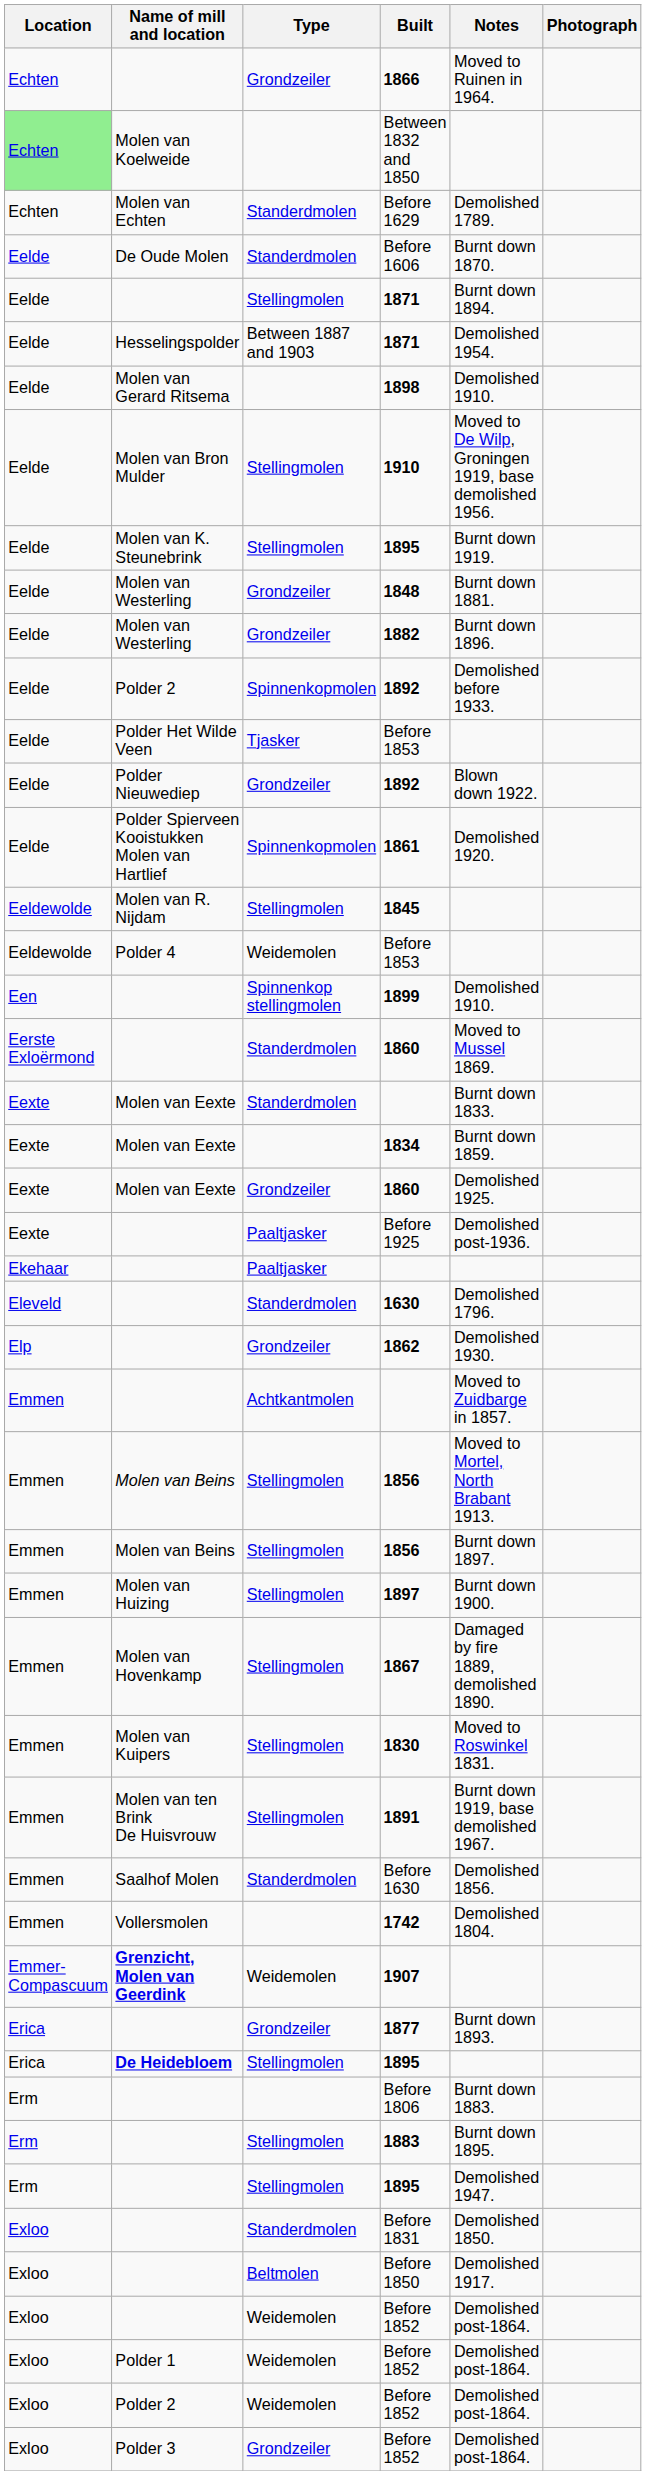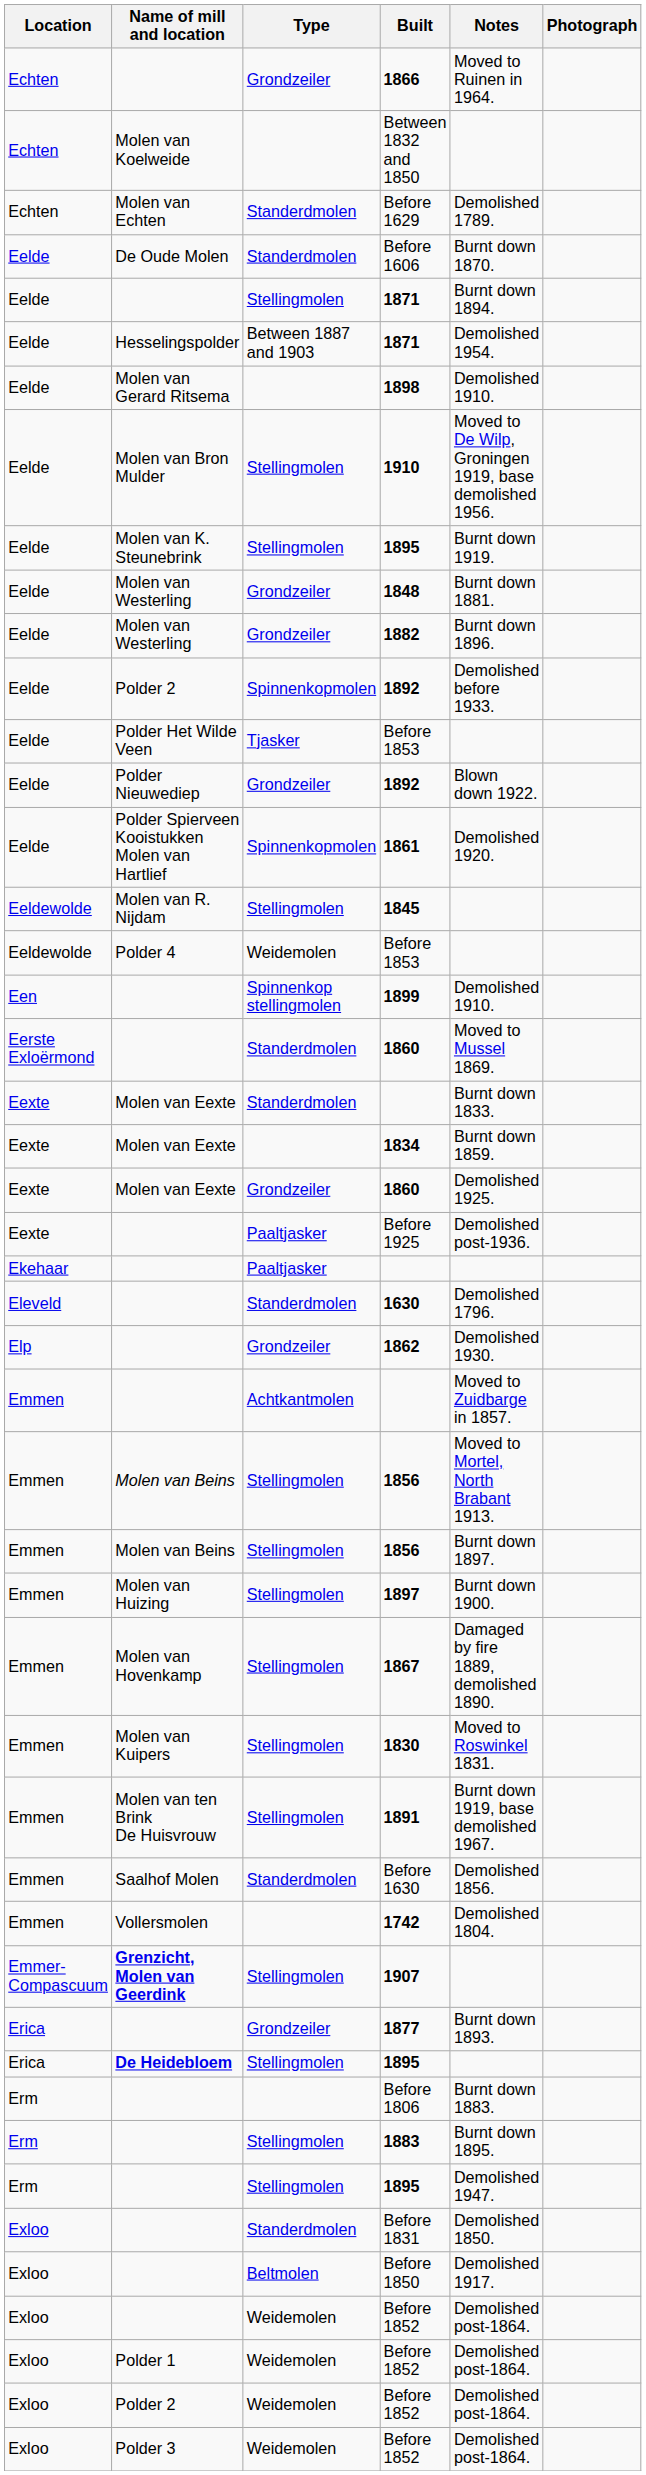 <table class="wikitable">
 <tr>
 <th>Location</th>
 <th>Name of mill<br>and location</th>
 <th>Type</th>
 <th>Built</th>
 <th>Notes</th>
 <th>Photograph</th>
 </tr>
 <tr>
 <td><a href='#'>Echten</a></td>
 <td></td>
 <td><a href='#'>Grondzeiler</a></td>
 <td><strong>1866</strong></td>
 <td>Moved to Ruinen in 1964.</td>
 <td></td>
 </tr>
 <tr>
-<td style="background: lightgreen;"><a href='#'>Echten</a></td>
+<td><a href='#'>Echten</a></td>
 <td>Molen van Koelweide<br></td>
 <td></td>
 <td>Between 1832 and 1850</td>
 <td></td>
 <td></td>
 </tr>
 <tr>
 <td>Echten</td>
 <td>Molen van Echten<br></td>
 <td><a href='#'>Standerdmolen</a></td>
 <td>Before 1629</td>
 <td>Demolished  1789.</td>
 <td></td>
 </tr>
 <tr>
 <td><a href='#'>Eelde</a></td>
 <td>De Oude Molen<br></td>
 <td><a href='#'>Standerdmolen</a></td>
 <td>Before 1606</td>
 <td>Burnt down 1870.</td>
 <td></td>
 </tr>
 <tr>
 <td>Eelde</td>
 <td></td>
 <td><a href='#'>Stellingmolen</a></td>
 <td><strong>1871</strong></td>
 <td>Burnt down 1894.</td>
 <td></td>
 </tr>
 <tr>
 <td>Eelde</td>
 <td>Hesselingspolder<br></td>
 <td>Between 1887 and 1903</td>
 <td><strong>1871</strong></td>
 <td>Demolished 1954.</td>
 <td></td>
 </tr>
 <tr>
 <td>Eelde</td>
 <td>Molen van Gerard Ritsema<br></td>
 <td></td>
 <td><strong>1898</strong></td>
 <td>Demolished 1910.</td>
 <td></td>
 </tr>
 <tr>
 <td>Eelde</td>
 <td>Molen van Bron Mulder<br></td>
 <td><a href='#'>Stellingmolen</a></td>
 <td><strong>1910</strong></td>
 <td>Moved to <a href='#'>De Wilp</a>, Groningen 1919, base demolished 1956.</td>
 <td></td>
 </tr>
 <tr>
 <td>Eelde</td>
 <td>Molen van K. Steunebrink<br></td>
 <td><a href='#'>Stellingmolen</a></td>
 <td><strong>1895</strong></td>
 <td>Burnt down 1919.</td>
 <td></td>
 </tr>
 <tr>
 <td>Eelde</td>
 <td>Molen van Westerling<br></td>
 <td><a href='#'>Grondzeiler</a></td>
 <td><strong>1848</strong></td>
 <td>Burnt down 1881.</td>
 <td></td>
 </tr>
 <tr>
 <td>Eelde</td>
 <td>Molen van Westerling<br></td>
 <td><a href='#'>Grondzeiler</a></td>
 <td><strong>1882</strong></td>
 <td>Burnt down 1896.</td>
 <td></td>
 </tr>
 <tr>
 <td>Eelde</td>
 <td>Polder 2<br></td>
 <td><a href='#'>Spinnenkopmolen</a></td>
 <td><strong>1892</strong></td>
 <td>Demolished before 1933.</td>
 <td></td>
 </tr>
 <tr>
 <td>Eelde</td>
 <td>Polder Het Wilde Veen<br></td>
 <td><a href='#'>Tjasker</a></td>
 <td>Before 1853</td>
 <td></td>
 <td></td>
 </tr>
 <tr>
 <td>Eelde</td>
 <td>Polder Nieuwediep<br></td>
 <td><a href='#'>Grondzeiler</a></td>
 <td><strong>1892</strong></td>
 <td>Blown down 1922.</td>
 <td></td>
 </tr>
 <tr>
 <td>Eelde</td>
 <td>Polder Spierveen<br>Kooistukken<br>Molen van Hartlief<br></td>
 <td><a href='#'>Spinnenkopmolen</a></td>
 <td><strong>1861</strong></td>
 <td>Demolished 1920.</td>
 <td></td>
 </tr>
 <tr>
 <td><a href='#'>Eeldewolde</a></td>
 <td>Molen van R. Nijdam<br></td>
 <td><a href='#'>Stellingmolen</a></td>
 <td><strong>1845</strong></td>
 <td></td>
 <td></td>
 </tr>
 <tr>
 <td>Eeldewolde</td>
 <td>Polder 4<br></td>
 <td>Weidemolen</td>
 <td>Before 1853</td>
 <td></td>
 <td></td>
 </tr>
 <tr>
 <td><a href='#'>Een</a></td>
 <td></td>
 <td><a href='#'>Spinnenkop stellingmolen</a></td>
 <td><strong>1899</strong></td>
 <td>Demolished 1910.</td>
 <td></td>
 </tr>
 <tr>
 <td><a href='#'>Eerste Exloërmond</a></td>
 <td></td>
 <td><a href='#'>Standerdmolen</a></td>
 <td><strong>1860</strong></td>
 <td>Moved to <a href='#'>Mussel</a> 1869.</td>
 <td></td>
 </tr>
 <tr>
 <td><a href='#'>Eexte</a></td>
 <td>Molen van Eexte<br></td>
 <td><a href='#'>Standerdmolen</a></td>
 <td></td>
 <td>Burnt down 1833.</td>
 <td></td>
 </tr>
 <tr>
 <td>Eexte</td>
 <td>Molen van Eexte<br></td>
 <td></td>
 <td><strong>1834</strong></td>
 <td>Burnt down 1859.<br></td>
 <td></td>
 </tr>
 <tr>
 <td>Eexte</td>
 <td>Molen van Eexte<br></td>
 <td><a href='#'>Grondzeiler</a></td>
 <td><strong>1860</strong></td>
 <td>Demolished 1925.</td>
 <td></td>
 </tr>
 <tr>
 <td>Eexte</td>
 <td></td>
 <td><a href='#'>Paaltjasker</a></td>
 <td>Before 1925</td>
 <td>Demolished post-1936.</td>
 <td></td>
 </tr>
 <tr>
 <td><a href='#'>Ekehaar</a></td>
 <td></td>
 <td><a href='#'>Paaltjasker</a></td>
 <td></td>
 <td></td>
 <td></td>
 </tr>
 <tr>
 <td><a href='#'>Eleveld</a></td>
 <td></td>
 <td><a href='#'>Standerdmolen</a></td>
 <td><strong>1630</strong></td>
 <td>Demolished  1796.</td>
 <td></td>
 </tr>
 <tr>
 <td><a href='#'>Elp</a></td>
 <td></td>
 <td><a href='#'>Grondzeiler</a></td>
 <td><strong>1862</strong></td>
 <td>Demolished 1930.</td>
 <td></td>
 </tr>
 <tr>
 <td><a href='#'>Emmen</a></td>
 <td></td>
 <td><a href='#'>Achtkantmolen</a></td>
 <td></td>
 <td>Moved to <a href='#'>Zuidbarge</a> in 1857.</td>
 <td></td>
 </tr>
 <tr>
 <td>Emmen</td>
 <td><em>Molen van Beins</em><br></td>
 <td><a href='#'>Stellingmolen</a></td>
 <td><strong>1856</strong></td>
 <td>Moved to <a href='#'>Mortel, North Brabant</a> 1913.</td>
 <td></td>
 </tr>
 <tr>
 <td>Emmen</td>
 <td>Molen van Beins<br></td>
 <td><a href='#'>Stellingmolen</a></td>
 <td><strong>1856</strong></td>
 <td>Burnt down 1897.</td>
 <td></td>
 </tr>
 <tr>
 <td>Emmen</td>
 <td>Molen van Huizing<br></td>
 <td><a href='#'>Stellingmolen</a></td>
 <td><strong>1897</strong></td>
 <td>Burnt down 1900.</td>
 <td></td>
 </tr>
 <tr>
 <td>Emmen</td>
 <td>Molen van Hovenkamp<br></td>
 <td><a href='#'>Stellingmolen</a></td>
 <td><strong>1867</strong></td>
 <td>Damaged by fire 1889, demolished 1890.</td>
 <td></td>
 </tr>
 <tr>
 <td>Emmen</td>
 <td>Molen van Kuipers<br></td>
 <td><a href='#'>Stellingmolen</a></td>
 <td><strong>1830</strong></td>
 <td>Moved to <a href='#'>Roswinkel</a> 1831.</td>
 <td></td>
 </tr>
 <tr>
 <td>Emmen</td>
 <td>Molen van ten Brink<br>De Huisvrouw<br></td>
 <td><a href='#'>Stellingmolen</a></td>
 <td><strong>1891</strong></td>
 <td>Burnt down 1919, base demolished 1967.</td>
 <td></td>
 </tr>
 <tr>
 <td>Emmen</td>
 <td>Saalhof Molen<br></td>
 <td><a href='#'>Standerdmolen</a></td>
 <td>Before 1630</td>
 <td>Demolished 1856.</td>
 <td></td>
 </tr>
 <tr>
 <td>Emmen</td>
 <td>Vollersmolen<br></td>
 <td></td>
 <td><strong>1742</strong></td>
 <td>Demolished  1804.</td>
 <td></td>
 </tr>
 <tr>
 <td><a href='#'>Emmer-Compascuum</a></td>
 <td><strong><a href='#'>Grenzicht,<br>Molen van Geerdink</a></strong><br></td>
-<td>Weidemolen</td>
+<td><a href='#'>Stellingmolen</a></td>
 <td><strong>1907</strong></td>
 <td></td>
 <td></td>
 </tr>
 <tr>
 <td><a href='#'>Erica</a></td>
 <td></td>
 <td><a href='#'>Grondzeiler</a></td>
 <td><strong>1877</strong></td>
 <td>Burnt down 1893.</td>
 <td></td>
 </tr>
 <tr>
 <td>Erica</td>
 <td><strong><a href='#'>De Heidebloem</a></strong><br></td>
 <td><a href='#'>Stellingmolen</a></td>
 <td><strong>1895</strong></td>
 <td></td>
 <td></td>
 </tr>
 <tr>
 <td>Erm</td>
 <td></td>
 <td></td>
 <td>Before 1806</td>
 <td>Burnt down 1883.</td>
 <td></td>
 </tr>
 <tr>
 <td><a href='#'>Erm</a></td>
 <td></td>
 <td><a href='#'>Stellingmolen</a></td>
 <td><strong>1883</strong></td>
 <td>Burnt down 1895.</td>
 <td></td>
 </tr>
 <tr>
 <td>Erm</td>
 <td></td>
 <td><a href='#'>Stellingmolen</a></td>
 <td><strong>1895</strong></td>
 <td>Demolished 1947.</td>
 <td></td>
 </tr>
 <tr>
 <td><a href='#'>Exloo</a></td>
 <td></td>
 <td><a href='#'>Standerdmolen</a></td>
 <td>Before 1831</td>
 <td>Demolished  1850.</td>
 <td></td>
 </tr>
 <tr>
 <td>Exloo</td>
 <td></td>
 <td><a href='#'>Beltmolen</a></td>
 <td>Before 1850</td>
 <td>Demolished  1917.</td>
 <td></td>
 </tr>
 <tr>
 <td>Exloo</td>
 <td></td>
 <td>Weidemolen</td>
 <td>Before 1852</td>
 <td>Demolished post-1864.</td>
 <td></td>
 </tr>
 <tr>
 <td>Exloo</td>
 <td>Polder 1<br></td>
 <td>Weidemolen</td>
 <td>Before 1852</td>
 <td>Demolished post-1864.</td>
 <td></td>
 </tr>
 <tr>
 <td>Exloo</td>
 <td>Polder 2<br></td>
 <td>Weidemolen</td>
 <td>Before 1852</td>
 <td>Demolished post-1864.</td>
 <td></td>
 </tr>
 <tr>
 <td>Exloo</td>
 <td>Polder 3<br></td>
-<td><a href='#'>Grondzeiler</a></td>
+<td>Weidemolen</td>
 <td>Before 1852</td>
 <td>Demolished post-1864.</td>
 <td></td>
 </tr>
 </table>
